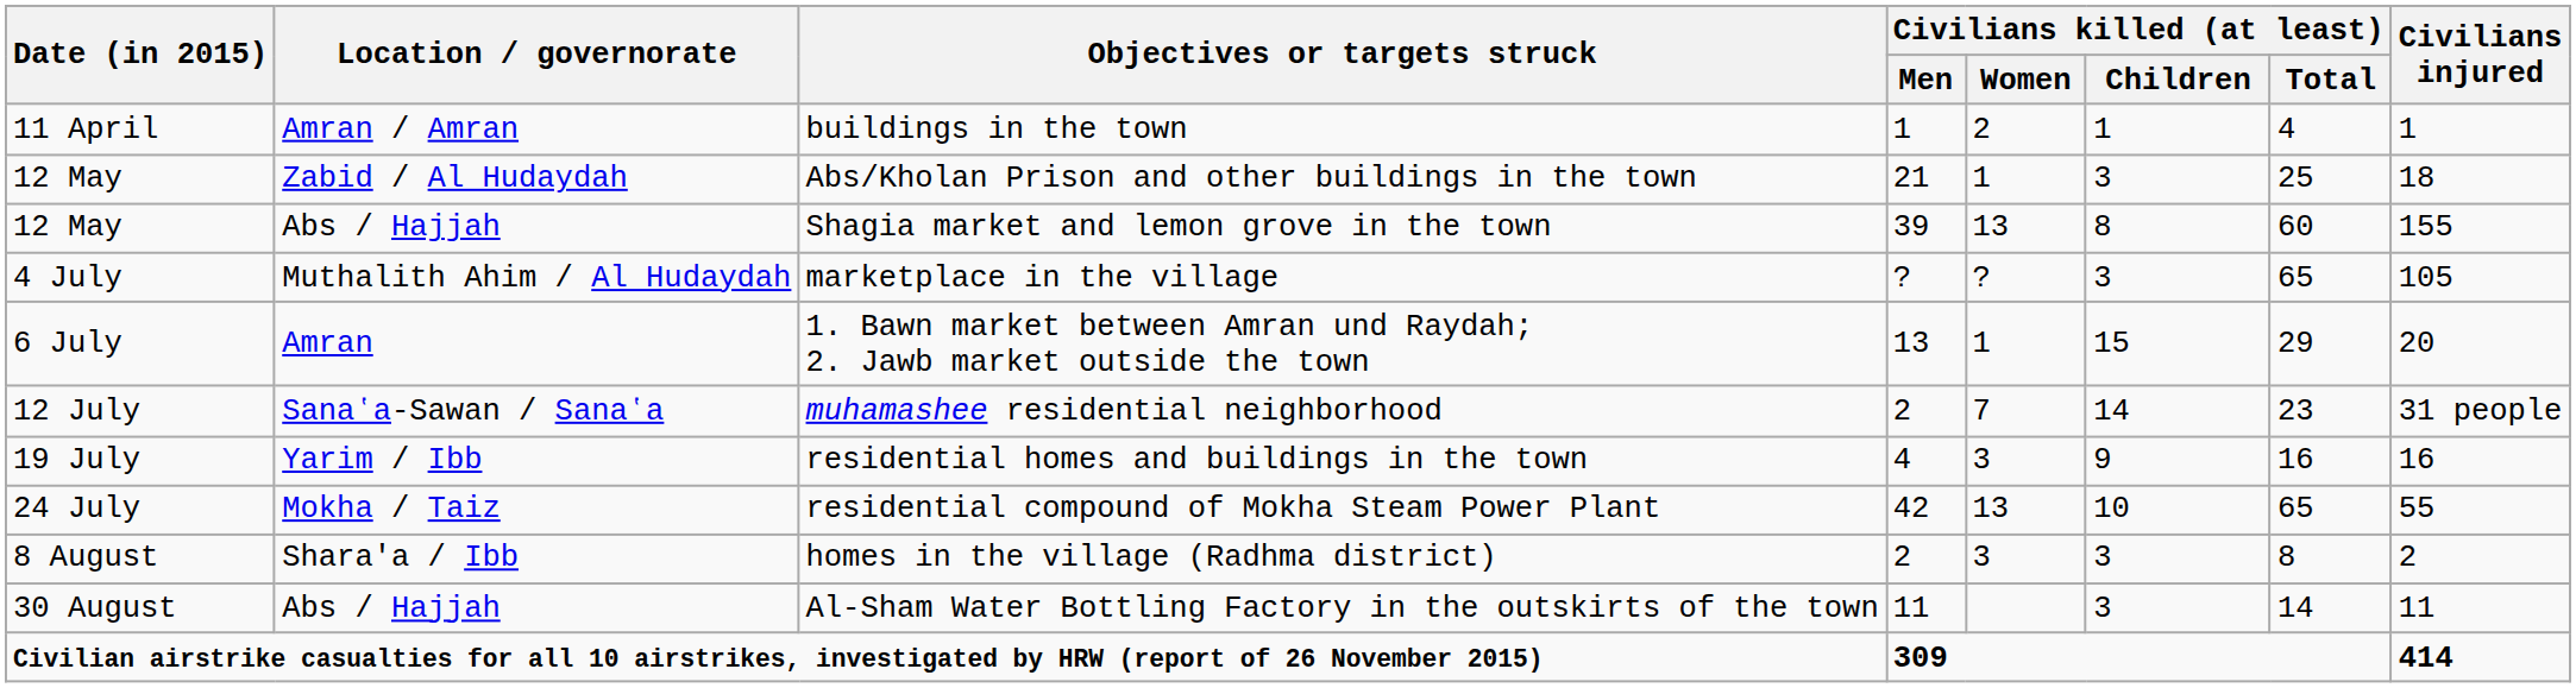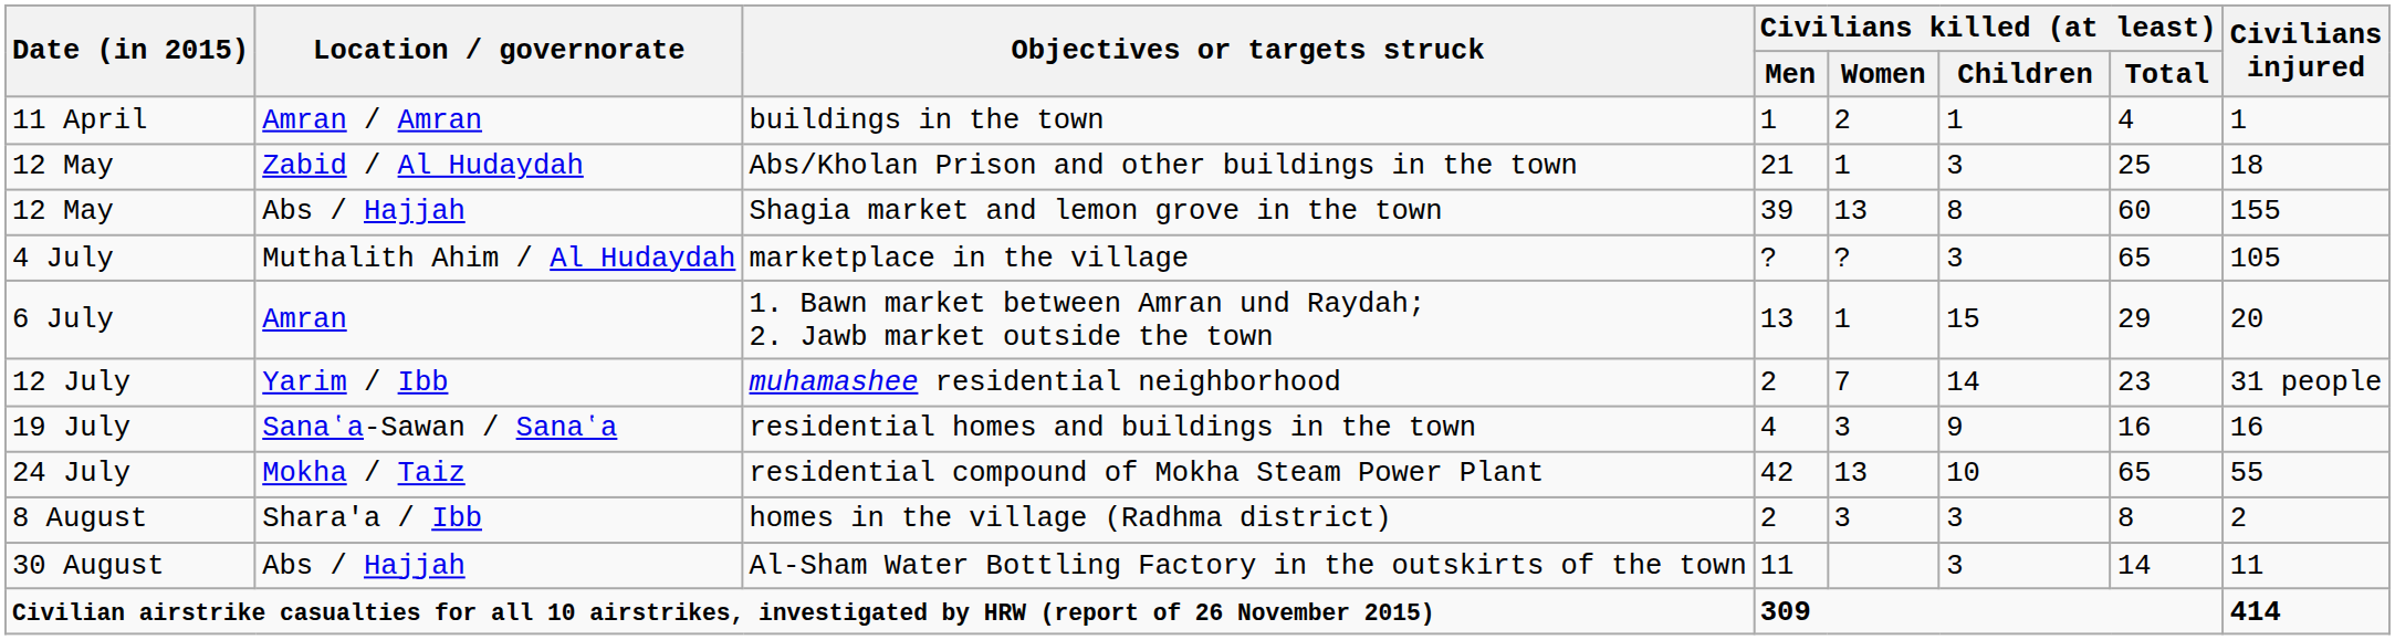 <table class="wikitable">
 <tr>
 <th rowspan="2">Date (in 2015)</th>
 <th rowspan="2">Location / governorate</th>
 <th rowspan="2">Objectives or targets struck</th>
 <th colspan="4">Civilians killed (at least)</th>
 <th rowspan="2">Civilians<br>injured</th>
 </tr>
 <tr>
 <th>Men</th>
 <th>Women</th>
 <th>Children</th>
 <th>Total</th>
 </tr>
 <tr>
 <td>11 April</td>
 <td><a href='#'>Amran</a> / <a href='#'>Amran</a></td>
 <td>buildings in the town</td>
 <td>1</td>
 <td>2</td>
 <td>1</td>
 <td>4</td>
 <td>1</td>
 </tr>
 <tr>
 <td>12 May</td>
 <td><a href='#'>Zabid</a> / <a href='#'>Al Hudaydah</a></td>
 <td>Abs/Kholan Prison and other buildings in the town</td>
 <td>21</td>
 <td>1</td>
 <td>3</td>
 <td>25</td>
 <td>18</td>
 </tr>
 <tr>
 <td>12 May</td>
 <td>Abs / <a href='#'>Hajjah</a></td>
 <td>Shagia market and lemon grove in the town</td>
 <td>39</td>
 <td>13</td>
 <td>8</td>
 <td>60</td>
 <td>155</td>
 </tr>
 <tr>
 <td>4 July</td>
 <td>Muthalith Ahim / <a href='#'>Al Hudaydah</a></td>
 <td>marketplace in the village</td>
 <td>?</td>
 <td>?</td>
 <td>3</td>
 <td>65</td>
 <td>105</td>
 </tr>
 <tr>
 <td>6 July</td>
 <td><a href='#'>Amran</a></td>
 <td>1. Bawn market between Amran und Raydah;<br>2. Jawb market outside the town</td>
 <td>13</td>
 <td>1</td>
 <td>15</td>
 <td>29</td>
 <td>20</td>
 </tr>
 <tr>
 <td>12 July</td>
-<td><a href='#'>Sanaʽa</a>-Sawan / <a href='#'>Sanaʽa</a></td>
+<td><a href='#'>Yarim</a> / <a href='#'>Ibb</a></td>
 <td><em><a href='#'>muhamashee</a></em> residential neighborhood</td>
 <td>2</td>
 <td>7</td>
 <td>14</td>
 <td>23</td>
 <td>31 people</td>
 </tr>
 <tr>
 <td>19 July</td>
-<td><a href='#'>Yarim</a> / <a href='#'>Ibb</a></td>
+<td><a href='#'>Sanaʽa</a>-Sawan / <a href='#'>Sanaʽa</a></td>
 <td>residential homes and buildings in the town</td>
 <td>4</td>
 <td>3</td>
 <td>9</td>
 <td>16</td>
 <td>16</td>
 </tr>
 <tr>
 <td>24 July</td>
 <td><a href='#'>Mokha</a> / <a href='#'>Taiz</a></td>
 <td>residential compound of Mokha Steam Power Plant</td>
 <td>42</td>
 <td>13</td>
 <td>10</td>
 <td>65</td>
 <td>55</td>
 </tr>
 <tr>
 <td>8 August</td>
 <td>Shara'a / <a href='#'>Ibb</a></td>
 <td>homes in the village (Radhma district)</td>
 <td>2</td>
 <td>3</td>
 <td>3</td>
 <td>8</td>
 <td>2</td>
 </tr>
 <tr>
 <td>30 August</td>
 <td>Abs / <a href='#'>Hajjah</a></td>
 <td>Al-Sham Water Bottling Factory in the outskirts of the town</td>
 <td>11</td>
 <td></td>
 <td>3</td>
 <td>14</td>
 <td>11</td>
 </tr>
 <tr>
 <td colspan="3"><small><strong>Civilian airstrike casualties for all 10 airstrikes, investigated by HRW (report of 26 November 2015)</strong></small></td>
 <td colspan="4"><strong>309</strong></td>
 <td><strong>414</strong></td>
 </tr>
 </table>
